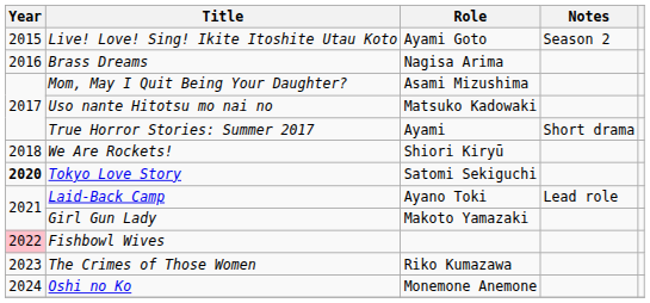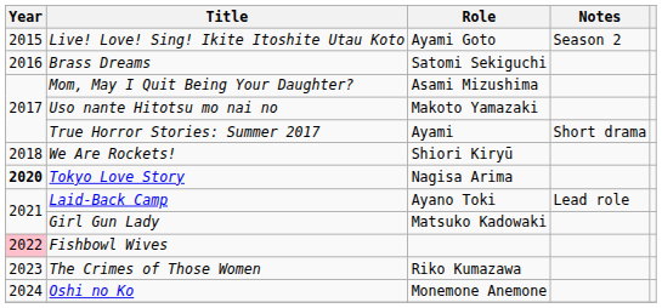 <table class="wikitable">
 <tr>
 <th>Year</th>
 <th>Title</th>
 <th>Role</th>
 <th>Notes</th>
 <th></th>
 </tr>
 <tr>
 <td>2015</td>
 <td><em>Live! Love! Sing! Ikite Itoshite Utau Koto</em></td>
 <td>Ayami Goto</td>
 <td>Season 2</td>
 <td></td>
 </tr>
 <tr>
 <td>2016</td>
 <td><em>Brass Dreams</em></td>
-<td>Nagisa Arima</td>
+<td>Satomi Sekiguchi</td>
 <td></td>
 <td></td>
 </tr>
 <tr>
 <td rowspan="3">2017</td>
 <td><em>Mom, May I Quit Being Your Daughter?</em></td>
 <td>Asami Mizushima</td>
 <td></td>
 <td></td>
 </tr>
 <tr>
 <td><em>Uso nante Hitotsu mo nai no</em></td>
-<td>Matsuko Kadowaki</td>
+<td>Makoto Yamazaki</td>
 <td></td>
 <td></td>
 </tr>
 <tr>
 <td><em>True Horror Stories: Summer 2017</em></td>
 <td>Ayami</td>
 <td>Short drama</td>
 <td></td>
 </tr>
 <tr>
 <td rowspan="1">2018</td>
 <td><em>We Are Rockets!</em></td>
 <td>Shiori Kiryū</td>
 <td></td>
 <td></td>
 </tr>
 <tr>
 <td rowspan="1"><strong>2020</strong></td>
 <td><em><a href='#'>Tokyo Love Story</a></em></td>
-<td>Satomi Sekiguchi</td>
+<td>Nagisa Arima</td>
 <td></td>
 <td></td>
 </tr>
 <tr>
 <td rowspan="2">2021</td>
 <td><em><a href='#'>Laid-Back Camp</a></em></td>
 <td>Ayano Toki</td>
 <td>Lead role</td>
 <td></td>
 </tr>
 <tr>
 <td><em>Girl Gun Lady</em></td>
-<td>Makoto Yamazaki</td>
+<td>Matsuko Kadowaki</td>
 <td></td>
 <td></td>
 </tr>
 <tr>
 <td style="background: pink;">2022</td>
 <td><em>Fishbowl Wives</em></td>
 <td></td>
 <td></td>
 <td></td>
 </tr>
 <tr>
 <td>2023</td>
 <td><em>The Crimes of Those Women</em></td>
 <td>Riko Kumazawa</td>
 <td></td>
 <td></td>
 </tr>
 <tr>
 <td>2024</td>
 <td><em><a href='#'>Oshi no Ko</a></em></td>
 <td>Monemone Anemone</td>
 <td></td>
 <td></td>
 </tr>
 <tr>
 </tr>
 </table>
